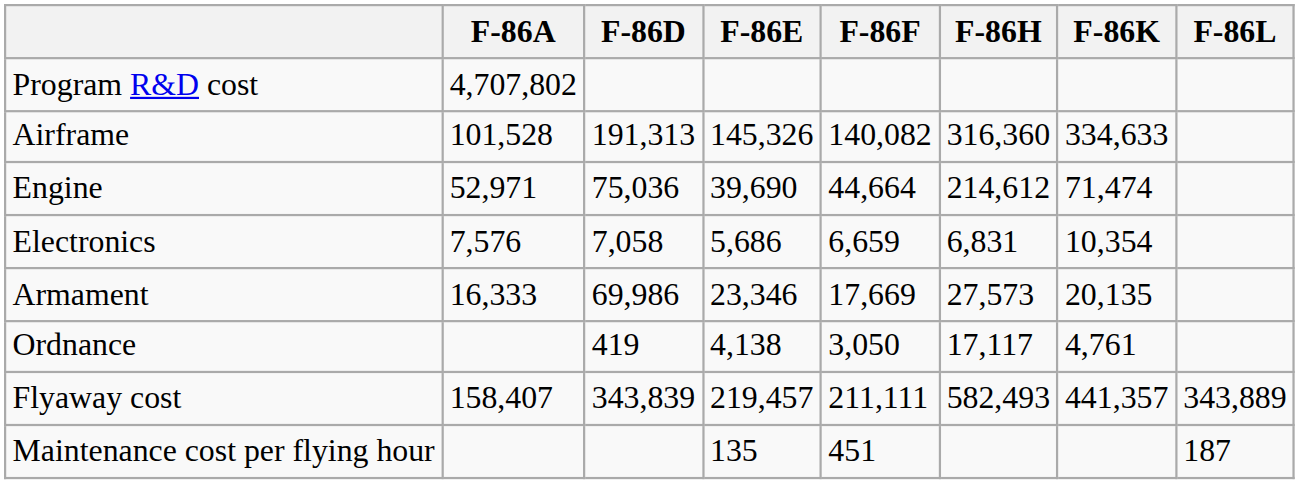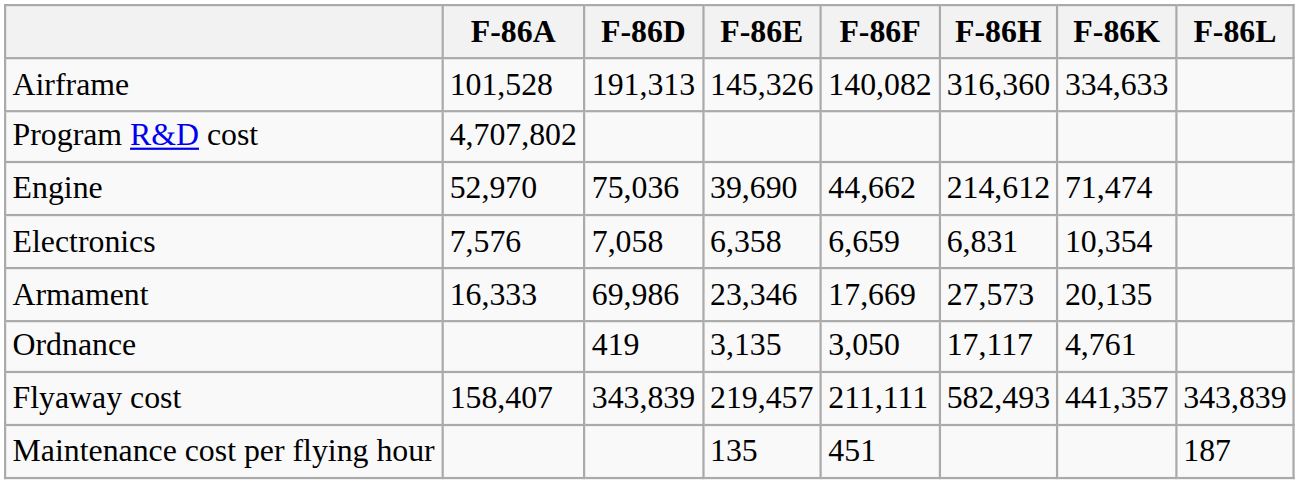 <table class="wikitable" style="font-size:90%">
 <tr>
 <th></th>
 <th>F-86A</th>
 <th>F-86D</th>
 <th>F-86E</th>
 <th>F-86F</th>
 <th>F-86H</th>
 <th>F-86K</th>
 <th>F-86L</th>
 </tr>
 <tr>
+<td>Airframe</td>
+<td>101,528</td>
+<td>191,313</td>
+<td>145,326</td>
+<td>140,082</td>
+<td>316,360</td>
+<td>334,633</td>
+<td></td>
+</tr>
+<tr>
 <td>Program <a href='#'>R&D</a> cost</td>
 <td>4,707,802</td>
 <td></td>
 <td></td>
 <td></td>
 <td></td>
 <td></td>
 <td></td>
 </tr>
 <tr>
-<td>Airframe</td>
-<td>101,528</td>
-<td>191,313</td>
-<td>145,326</td>
-<td>140,082</td>
-<td>316,360</td>
-<td>334,633</td>
-<td></td>
-</tr>
-<tr>
 <td>Engine</td>
-<td>52,971</td>
+<td>52,970</td>
 <td>75,036</td>
 <td>39,690</td>
-<td>44,664</td>
+<td>44,662</td>
 <td>214,612</td>
 <td>71,474</td>
 <td></td>
 </tr>
 <tr>
 <td>Electronics</td>
 <td>7,576</td>
 <td>7,058</td>
-<td>5,686</td>
+<td>6,358</td>
 <td>6,659</td>
 <td>6,831</td>
 <td>10,354</td>
 <td></td>
 </tr>
 <tr>
 <td>Armament</td>
 <td>16,333</td>
 <td>69,986</td>
 <td>23,346</td>
 <td>17,669</td>
 <td>27,573</td>
 <td>20,135</td>
 <td></td>
 </tr>
 <tr>
 <td>Ordnance</td>
 <td></td>
 <td>419</td>
-<td>4,138</td>
+<td>3,135</td>
 <td>3,050</td>
 <td>17,117</td>
 <td>4,761</td>
 <td></td>
 </tr>
 <tr>
 <td>Flyaway cost</td>
 <td>158,407</td>
 <td>343,839</td>
 <td>219,457</td>
 <td>211,111</td>
 <td>582,493</td>
 <td>441,357</td>
-<td>343,889</td>
+<td>343,839</td>
 </tr>
 <tr>
 <td>Maintenance cost per flying hour</td>
 <td></td>
 <td></td>
 <td>135</td>
 <td>451</td>
 <td></td>
 <td></td>
 <td>187</td>
 </tr>
 </table>
